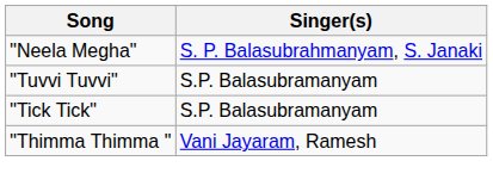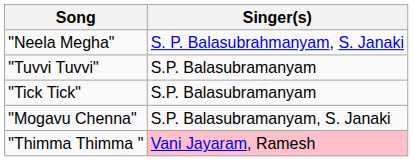 <table class="wikitable" style="font-size:95%;">
 <tr>
 <th>Song</th>
 <th>Singer(s)</th>
 </tr>
 <tr>
 <td>"Neela Megha"</td>
 <td><a href='#'>S. P. Balasubrahmanyam</a>, <a href='#'>S. Janaki</a></td>
 </tr>
 <tr>
 <td>"Tuvvi Tuvvi"</td>
 <td>S.P. Balasubramanyam</td>
 </tr>
 <tr>
 <td>"Tick Tick"</td>
 <td>S.P. Balasubramanyam</td>
 </tr>
 <tr>
+<td>"Mogavu Chenna"</td>
+<td>S.P. Balasubramanyam, S. Janaki</td>
+</tr>
+<tr>
 <td>"Thimma Thimma "</td>
-<td><a href='#'>Vani Jayaram</a>, Ramesh</td>
+<td style="background: pink;"><a href='#'>Vani Jayaram</a>, Ramesh</td>
 </tr>
 </table>
